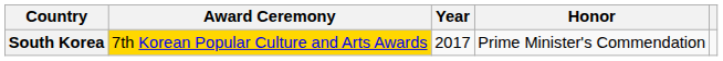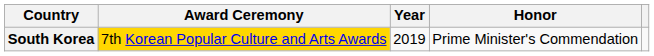 <table class="wikitable plainrowheaders sortable" style="margin-right: 0;">
 <tr>
 <th scope="col">Country</th>
 <th scope="col">Award Ceremony</th>
 <th scope="col">Year</th>
 <th scope="col">Honor</th>
 <th scope="col" class="unsortable"></th>
 </tr>
 <tr>
 <th scope="row">South Korea</th>
 <td style="background: gold;">7th <a href='#'>Korean Popular Culture and Arts Awards</a></td>
-<td style="text-align:center">2017</td>
+<td style="text-align:center">2019</td>
 <td>Prime Minister's Commendation</td>
 <td></td>
 </tr>
 </table>
